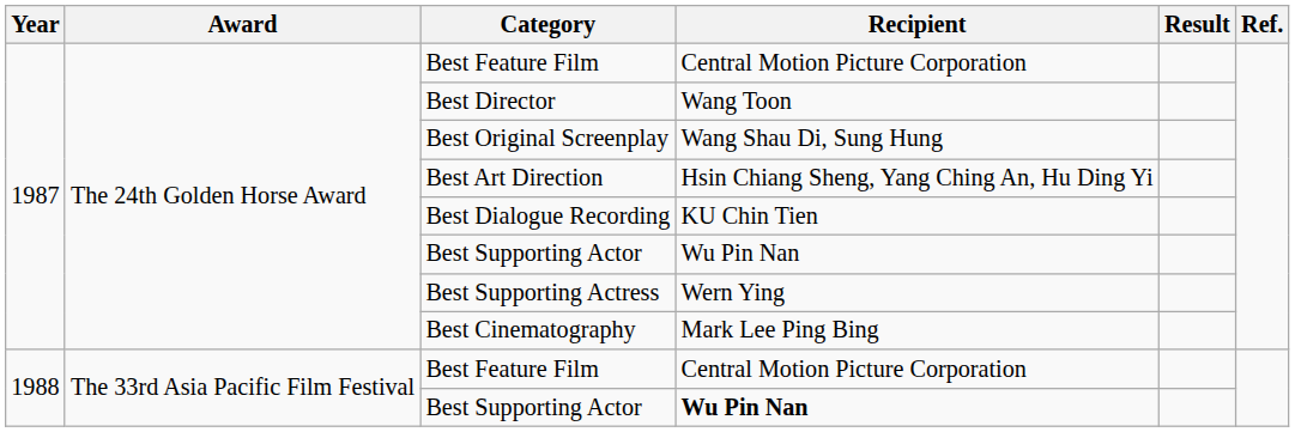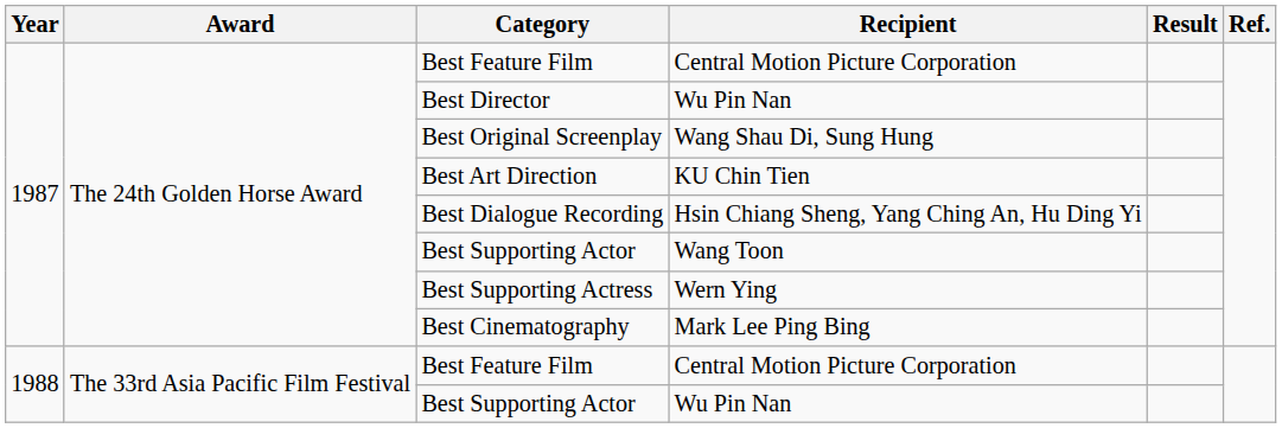 <table class="wikitable">
 <tr>
 <th>Year</th>
 <th>Award</th>
 <th>Category</th>
 <th>Recipient</th>
 <th>Result</th>
 <th>Ref.</th>
 </tr>
 <tr>
 <td rowspan="8">1987</td>
 <td rowspan="8">The 24th Golden Horse Award</td>
 <td>Best Feature Film</td>
 <td>Central Motion Picture Corporation</td>
 <td></td>
 <td rowspan="8"></td>
 </tr>
 <tr>
 <td>Best Director</td>
-<td>Wang Toon</td>
+<td>Wu Pin Nan</td>
 <td></td>
 </tr>
 <tr>
 <td>Best Original Screenplay</td>
 <td>Wang Shau Di, Sung Hung</td>
 <td></td>
 </tr>
 <tr>
 <td>Best Art Direction</td>
+<td>KU Chin Tien</td>
+<td></td>
+</tr>
+<tr>
+<td>Best Dialogue Recording</td>
 <td>Hsin Chiang Sheng, Yang Ching An, Hu Ding Yi</td>
 <td></td>
 </tr>
 <tr>
-<td>Best Dialogue Recording</td>
-<td>KU Chin Tien</td>
-<td></td>
-</tr>
-<tr>
 <td>Best Supporting Actor</td>
-<td>Wu Pin Nan</td>
+<td>Wang Toon</td>
 <td></td>
 </tr>
 <tr>
 <td>Best Supporting Actress</td>
 <td>Wern Ying</td>
 <td></td>
 </tr>
 <tr>
 <td>Best Cinematography</td>
 <td>Mark Lee Ping Bing</td>
 <td></td>
 </tr>
 <tr>
 <td rowspan="2">1988</td>
 <td rowspan="2">The 33rd Asia Pacific Film Festival</td>
 <td>Best Feature Film</td>
 <td>Central Motion Picture Corporation</td>
 <td></td>
 <td rowspan="2"></td>
 </tr>
 <tr>
 <td>Best Supporting Actor</td>
-<td><strong>Wu Pin Nan</strong></td>
+<td>Wu Pin Nan</td>
 <td></td>
 </tr>
 </table>
